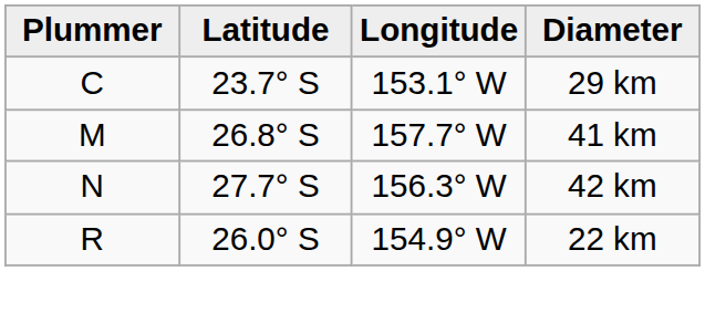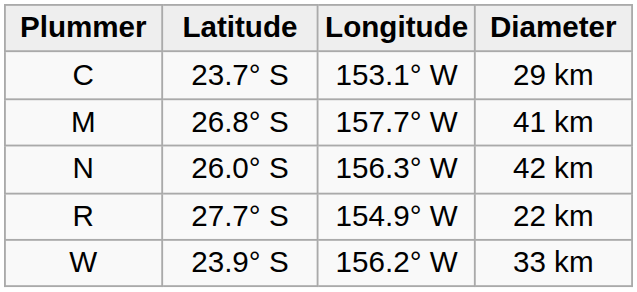 <table class="wikitable">
 <tr>
 <th width="25%" style="background:#eeeeee;">Plummer</th>
 <th width="25%" style="background:#eeeeee;">Latitude</th>
 <th width="25%" style="background:#eeeeee;">Longitude</th>
 <th width="25%" style="background:#eeeeee;">Diameter</th>
 </tr>
 <tr>
 <td align="center">C</td>
 <td align="center">23.7° S</td>
 <td align="center">153.1° W</td>
 <td align="center">29 km</td>
 </tr>
 <tr>
 <td align="center">M</td>
 <td align="center">26.8° S</td>
 <td align="center">157.7° W</td>
 <td align="center">41 km</td>
 </tr>
 <tr>
 <td align="center">N</td>
-<td align="center">27.7° S</td>
+<td align="center">26.0° S</td>
 <td align="center">156.3° W</td>
 <td align="center">42 km</td>
 </tr>
 <tr>
 <td align="center">R</td>
-<td align="center">26.0° S</td>
+<td align="center">27.7° S</td>
 <td align="center">154.9° W</td>
 <td align="center">22 km</td>
 </tr>
+<tr>
+<td align="center">W</td>
+<td align="center">23.9° S</td>
+<td align="center">156.2° W</td>
+<td align="center">33 km</td>
+</tr>
 </table>
